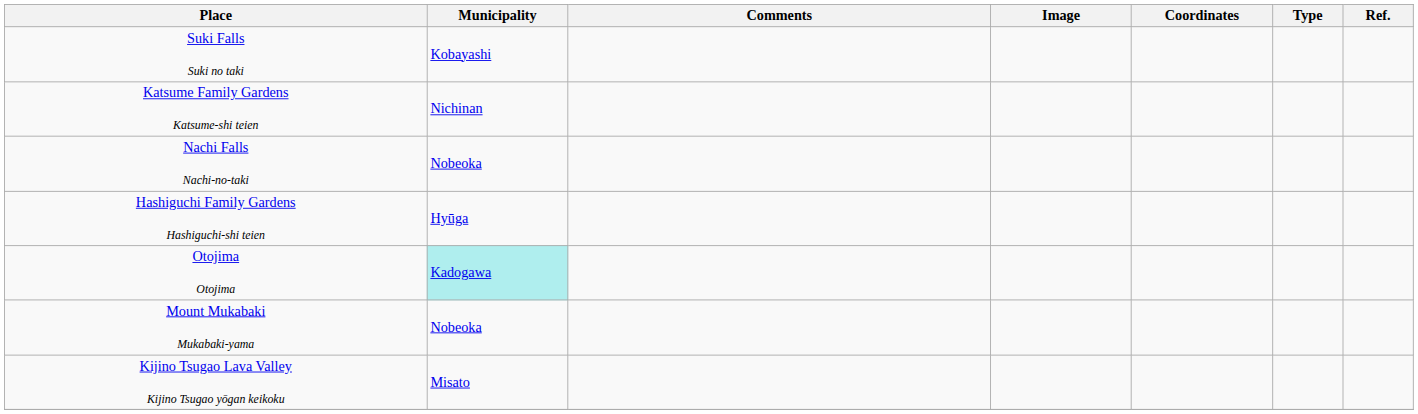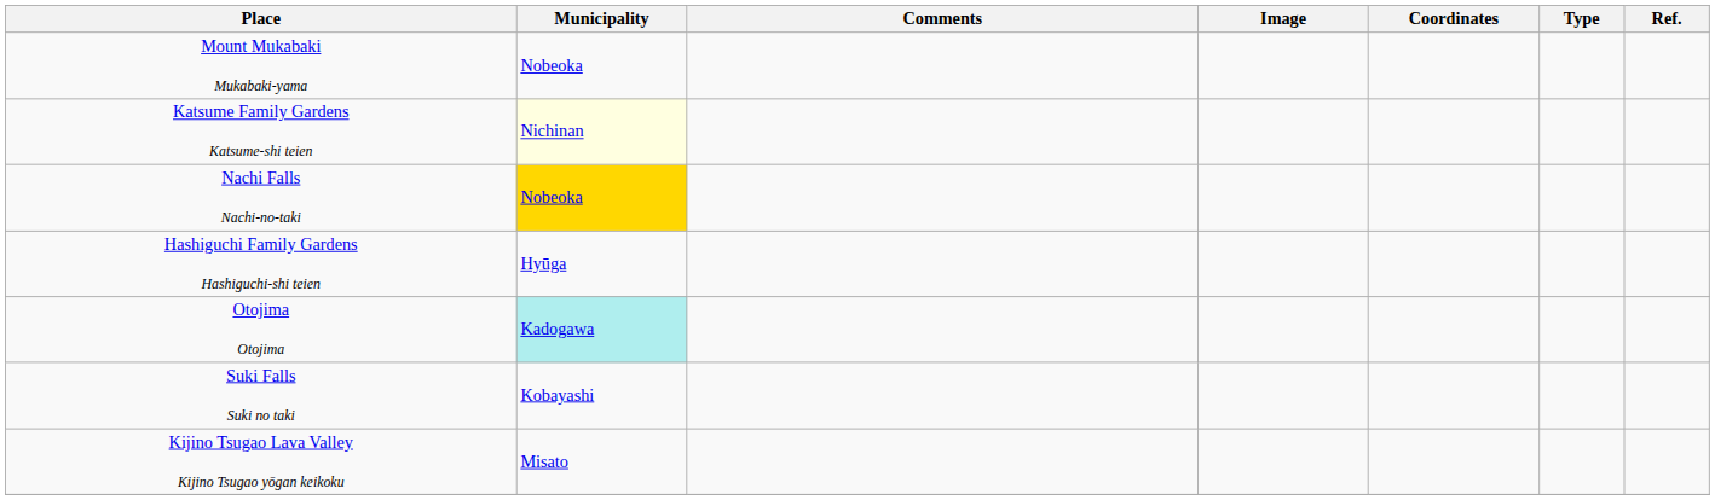 <table class="wikitable sortable"  style="width:100%;">
 <tr>
 <th width="30%" align="left">Place</th>
 <th width="10%" align="left">Municipality</th>
 <th width="30%" align="left" class="unsortable">Comments</th>
 <th width="10%" align="left"  class="unsortable">Image</th>
 <th width="10%" align="left" class="unsortable">Coordinates</th>
 <th width="5%" align="left">Type</th>
 <th width="5%" align="left"  class="unsortable">Ref.</th>
 </tr>
 <tr>
-<td align="center"><a href='#'>Suki Falls</a><br><br><small><em>Suki no taki</em></small></td>
-<td><a href='#'>Kobayashi</a></td>
+<td align="center"><a href='#'>Mount Mukabaki</a><br><br><small><em>Mukabaki-yama</em></small></td>
+<td><a href='#'>Nobeoka</a></td>
 <td></td>
 <td></td>
 <td></td>
 <td></td>
 <td></td>
 </tr>
 <tr>
 <td align="center"><a href='#'>Katsume Family Gardens</a><br><br><small><em>Katsume-shi teien</em></small></td>
-<td><a href='#'>Nichinan</a></td>
+<td style="background: lightyellow;"><a href='#'>Nichinan</a></td>
 <td></td>
 <td></td>
 <td></td>
 <td></td>
 <td></td>
 </tr>
 <tr>
 <td align="center"><a href='#'>Nachi Falls</a><br><br><small><em>Nachi-no-taki</em></small></td>
-<td><a href='#'>Nobeoka</a></td>
+<td style="background: gold;"><a href='#'>Nobeoka</a></td>
 <td></td>
 <td></td>
 <td></td>
 <td></td>
 <td></td>
 </tr>
 <tr>
 <td align="center"><a href='#'>Hashiguchi Family Gardens</a><br><br><small><em>Hashiguchi-shi teien</em></small></td>
 <td><a href='#'>Hyūga</a></td>
 <td></td>
 <td></td>
 <td></td>
 <td></td>
 <td></td>
 </tr>
 <tr>
 <td align="center"><a href='#'>Otojima</a><br><br><small><em>Otojima</em></small></td>
 <td style="background: paleturquoise;"><a href='#'>Kadogawa</a></td>
 <td></td>
 <td></td>
 <td></td>
 <td></td>
 <td></td>
 </tr>
 <tr>
-<td align="center"><a href='#'>Mount Mukabaki</a><br><br><small><em>Mukabaki-yama</em></small></td>
-<td><a href='#'>Nobeoka</a></td>
+<td align="center"><a href='#'>Suki Falls</a><br><br><small><em>Suki no taki</em></small></td>
+<td><a href='#'>Kobayashi</a></td>
 <td></td>
 <td></td>
 <td></td>
 <td></td>
 <td></td>
 </tr>
 <tr>
 <td align="center"><a href='#'>Kijino Tsugao Lava Valley</a><br><br><small><em>Kijino Tsugao yōgan keikoku</em></small></td>
 <td><a href='#'>Misato</a></td>
 <td></td>
 <td></td>
 <td></td>
 <td></td>
 <td></td>
 </tr>
 <tr>
 </tr>
 </table>
